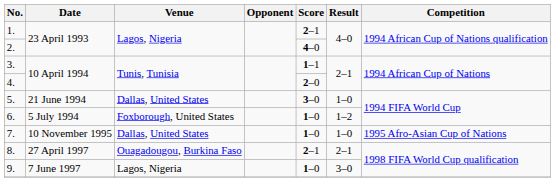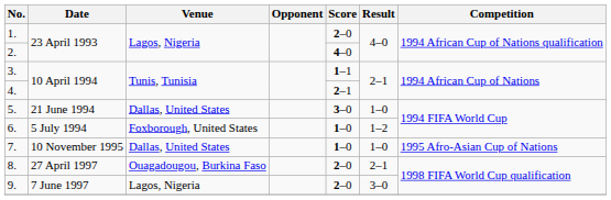 <table class="wikitable">
 <tr>
 <th>No.</th>
 <th>Date</th>
 <th>Venue</th>
 <th>Opponent</th>
 <th>Score</th>
 <th>Result</th>
 <th>Competition</th>
 </tr>
 <tr>
 <td>1.</td>
 <td rowspan=2>23 April 1993</td>
 <td rowspan=2><a href='#'>Lagos</a>, <a href='#'>Nigeria</a></td>
 <td rowspan=2></td>
-<td align=center><strong>2</strong>–1</td>
+<td align=center><strong>2</strong>–0</td>
 <td rowspan=2 align=center>4–0</td>
 <td rowspan=2><a href='#'>1994 African Cup of Nations qualification</a></td>
 </tr>
 <tr>
 <td>2.</td>
 <td align=center><strong>4</strong>–0</td>
 </tr>
 <tr>
 <td>3.</td>
 <td rowspan=2>10 April 1994</td>
 <td rowspan=2><a href='#'>Tunis</a>, <a href='#'>Tunisia</a></td>
 <td rowspan=2></td>
 <td align=center><strong>1</strong>–1</td>
 <td rowspan=2 align=center>2–1</td>
 <td rowspan=2><a href='#'>1994 African Cup of Nations</a></td>
 </tr>
 <tr>
 <td>4.</td>
-<td align=center><strong>2</strong>–0</td>
+<td align=center><strong>2</strong>–1</td>
 </tr>
 <tr>
 <td>5.</td>
 <td>21 June 1994</td>
 <td><a href='#'>Dallas</a>, <a href='#'>United States</a></td>
 <td></td>
 <td align=center><strong>3</strong>–0</td>
 <td align=center>1–0</td>
 <td rowspan=2><a href='#'>1994 FIFA World Cup</a></td>
 </tr>
 <tr>
 <td>6.</td>
 <td>5 July 1994</td>
 <td><a href='#'>Foxborough</a>, United States</td>
 <td></td>
 <td align=center><strong>1</strong>–0</td>
 <td align=center>1–2 </td>
 </tr>
 <tr>
 <td>7.</td>
 <td>10 November 1995</td>
 <td><a href='#'>Dallas</a>, <a href='#'>United States</a></td>
 <td></td>
 <td align=center><strong>1</strong>–0</td>
 <td align=center>1–0</td>
 <td><a href='#'>1995 Afro-Asian Cup of Nations</a></td>
 </tr>
 <tr>
 <td>8.</td>
 <td>27 April 1997</td>
 <td><a href='#'>Ouagadougou</a>, <a href='#'>Burkina Faso</a></td>
 <td></td>
-<td align=center><strong>2</strong>–1</td>
+<td align=center><strong>2</strong>–0</td>
 <td align=center>2–1</td>
 <td rowspan=2><a href='#'>1998 FIFA World Cup qualification</a></td>
 </tr>
 <tr>
 <td>9.</td>
 <td>7 June 1997</td>
 <td>Lagos, Nigeria</td>
 <td></td>
-<td align=center><strong>1</strong>–0</td>
+<td align=center><strong>2</strong>–0</td>
 <td align=center>3–0</td>
 </tr>
 <tr>
 </tr>
 </table>
